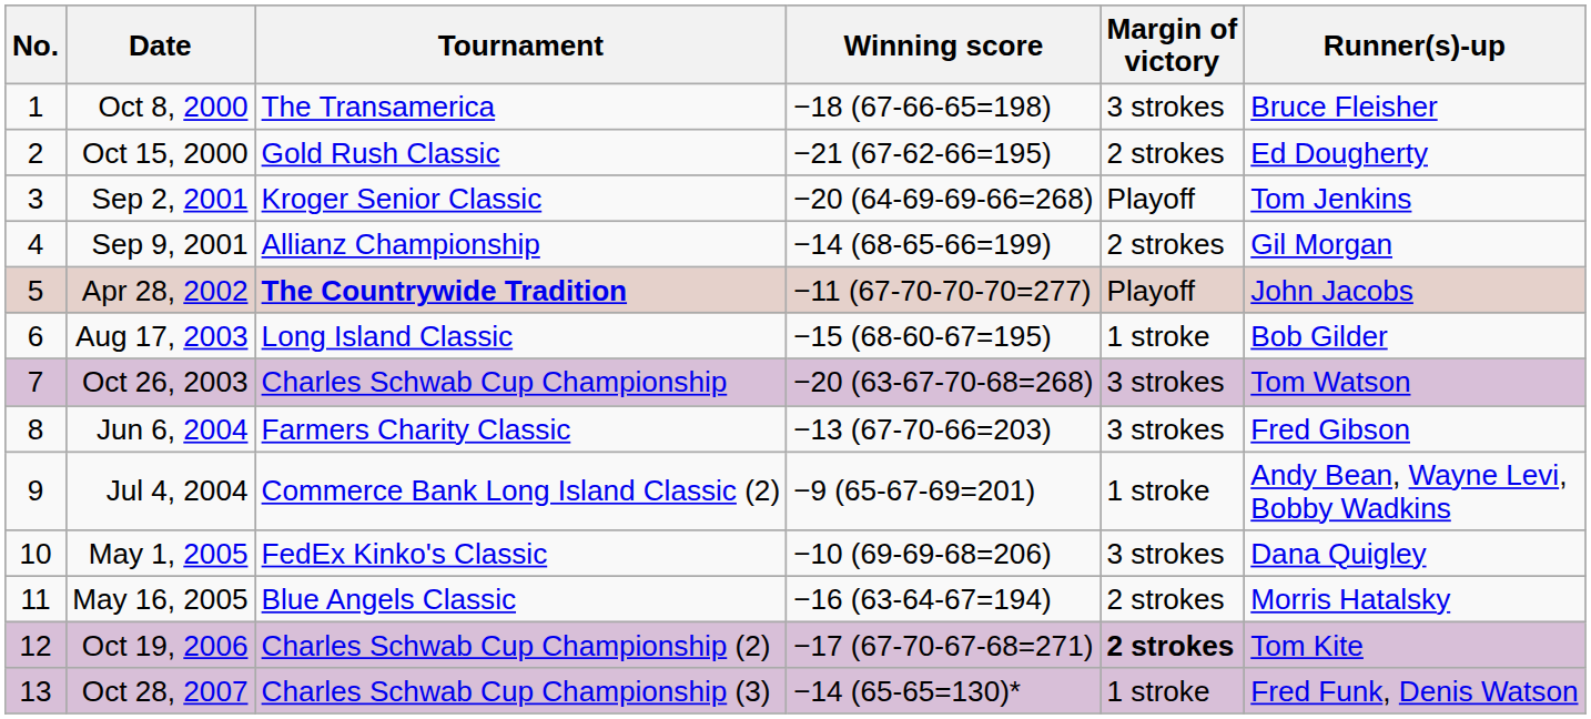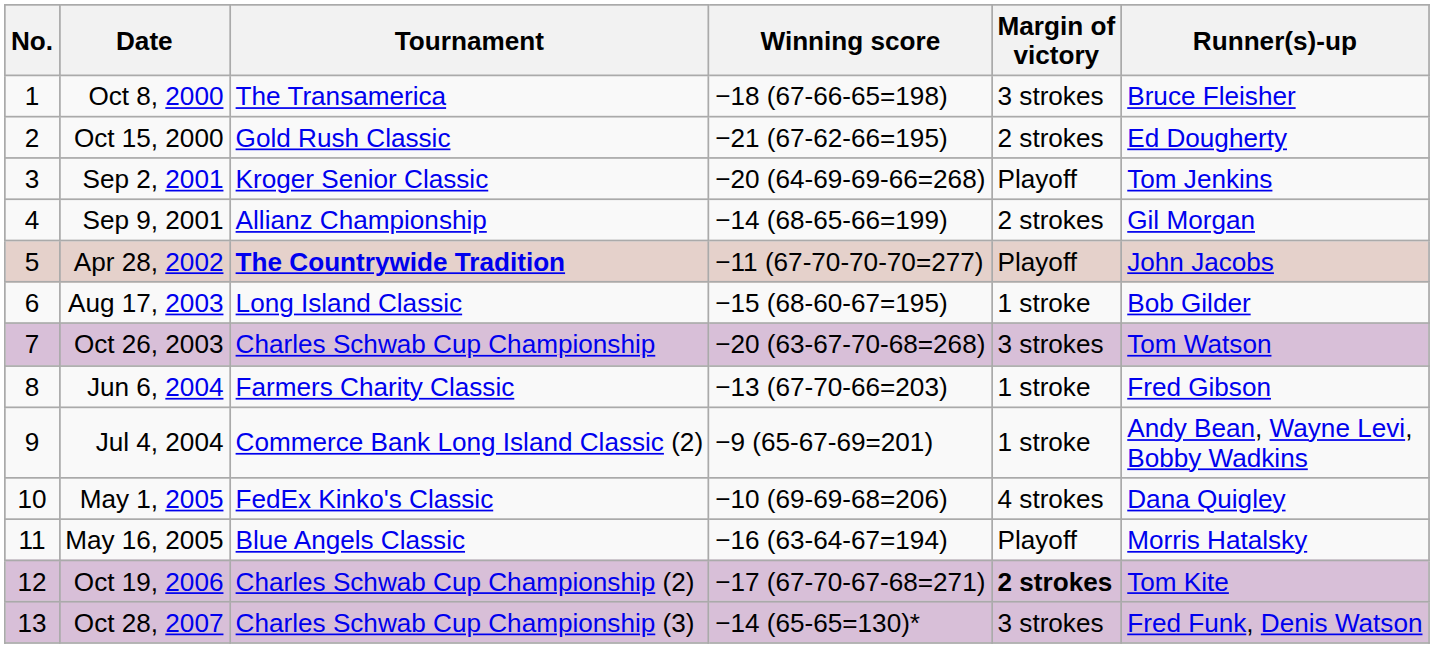 <table class="wikitable" style="font-size:95%;">
 <tr>
 <th>No.</th>
 <th>Date</th>
 <th>Tournament</th>
 <th>Winning score</th>
 <th>Margin of<br>victory</th>
 <th>Runner(s)-up</th>
 </tr>
 <tr>
 <td align=center>1</td>
 <td align=right>Oct 8, <a href='#'>2000</a></td>
 <td><a href='#'>The Transamerica</a></td>
 <td>−18 (67-66-65=198)</td>
 <td>3 strokes</td>
 <td> <a href='#'>Bruce Fleisher</a></td>
 </tr>
 <tr>
 <td align=center>2</td>
 <td align=right>Oct 15, 2000</td>
 <td><a href='#'>Gold Rush Classic</a></td>
 <td>−21 (67-62-66=195)</td>
 <td>2 strokes</td>
 <td> <a href='#'>Ed Dougherty</a></td>
 </tr>
 <tr>
 <td align=center>3</td>
 <td align=right>Sep 2, <a href='#'>2001</a></td>
 <td><a href='#'>Kroger Senior Classic</a></td>
 <td>−20 (64-69-69-66=268)</td>
 <td>Playoff</td>
 <td> <a href='#'>Tom Jenkins</a></td>
 </tr>
 <tr>
 <td align=center>4</td>
 <td align=right>Sep 9, 2001</td>
 <td><a href='#'>Allianz Championship</a></td>
 <td>−14 (68-65-66=199)</td>
 <td>2 strokes</td>
 <td> <a href='#'>Gil Morgan</a></td>
 </tr>
 <tr style="background:#e5d1cb;">
 <td align=center>5</td>
 <td align=right>Apr 28, <a href='#'>2002</a></td>
 <td><strong><a href='#'>The Countrywide Tradition</a></strong></td>
 <td>−11 (67-70-70-70=277)</td>
 <td>Playoff</td>
 <td> <a href='#'>John Jacobs</a></td>
 </tr>
 <tr>
 <td align=center>6</td>
 <td align=right>Aug 17, <a href='#'>2003</a></td>
 <td><a href='#'>Long Island Classic</a></td>
 <td>−15 (68-60-67=195)</td>
 <td>1 stroke</td>
 <td> <a href='#'>Bob Gilder</a></td>
 </tr>
 <tr style="background:thistle;">
 <td align=center>7</td>
 <td align=right>Oct 26, 2003</td>
 <td><a href='#'>Charles Schwab Cup Championship</a></td>
 <td>−20 (63-67-70-68=268)</td>
 <td>3 strokes</td>
 <td> <a href='#'>Tom Watson</a></td>
 </tr>
 <tr>
 <td align=center>8</td>
 <td align=right>Jun 6, <a href='#'>2004</a></td>
 <td><a href='#'>Farmers Charity Classic</a></td>
 <td>−13 (67-70-66=203)</td>
-<td>3 strokes</td>
+<td>1 stroke</td>
 <td> <a href='#'>Fred Gibson</a></td>
 </tr>
 <tr>
 <td align=center>9</td>
 <td align=right>Jul 4, 2004</td>
 <td><a href='#'>Commerce Bank Long Island Classic</a> (2)</td>
 <td>−9 (65-67-69=201)</td>
 <td>1 stroke</td>
 <td> <a href='#'>Andy Bean</a>,  <a href='#'>Wayne Levi</a>,<br> <a href='#'>Bobby Wadkins</a></td>
 </tr>
 <tr>
 <td align=center>10</td>
 <td align=right>May 1, <a href='#'>2005</a></td>
 <td><a href='#'>FedEx Kinko's Classic</a></td>
 <td>−10 (69-69-68=206)</td>
-<td>3 strokes</td>
+<td>4 strokes</td>
 <td> <a href='#'>Dana Quigley</a></td>
 </tr>
 <tr>
 <td align=center>11</td>
 <td align=right>May 16, 2005</td>
 <td><a href='#'>Blue Angels Classic</a></td>
 <td>−16 (63-64-67=194)</td>
-<td>2 strokes</td>
+<td>Playoff</td>
 <td> <a href='#'>Morris Hatalsky</a></td>
 </tr>
 <tr style="background:thistle;">
 <td align=center>12</td>
 <td align=right>Oct 19, <a href='#'>2006</a></td>
 <td><a href='#'>Charles Schwab Cup Championship</a> (2)</td>
 <td>−17 (67-70-67-68=271)</td>
 <td><strong>2 strokes</strong></td>
 <td> <a href='#'>Tom Kite</a></td>
 </tr>
 <tr style="background:thistle;">
 <td align=center>13</td>
 <td align=right>Oct 28, <a href='#'>2007</a></td>
 <td><a href='#'>Charles Schwab Cup Championship</a> (3)</td>
 <td>−14 (65-65=130)*</td>
-<td>1 stroke</td>
+<td>3 strokes</td>
 <td> <a href='#'>Fred Funk</a>,  <a href='#'>Denis Watson</a></td>
 </tr>
 </table>
